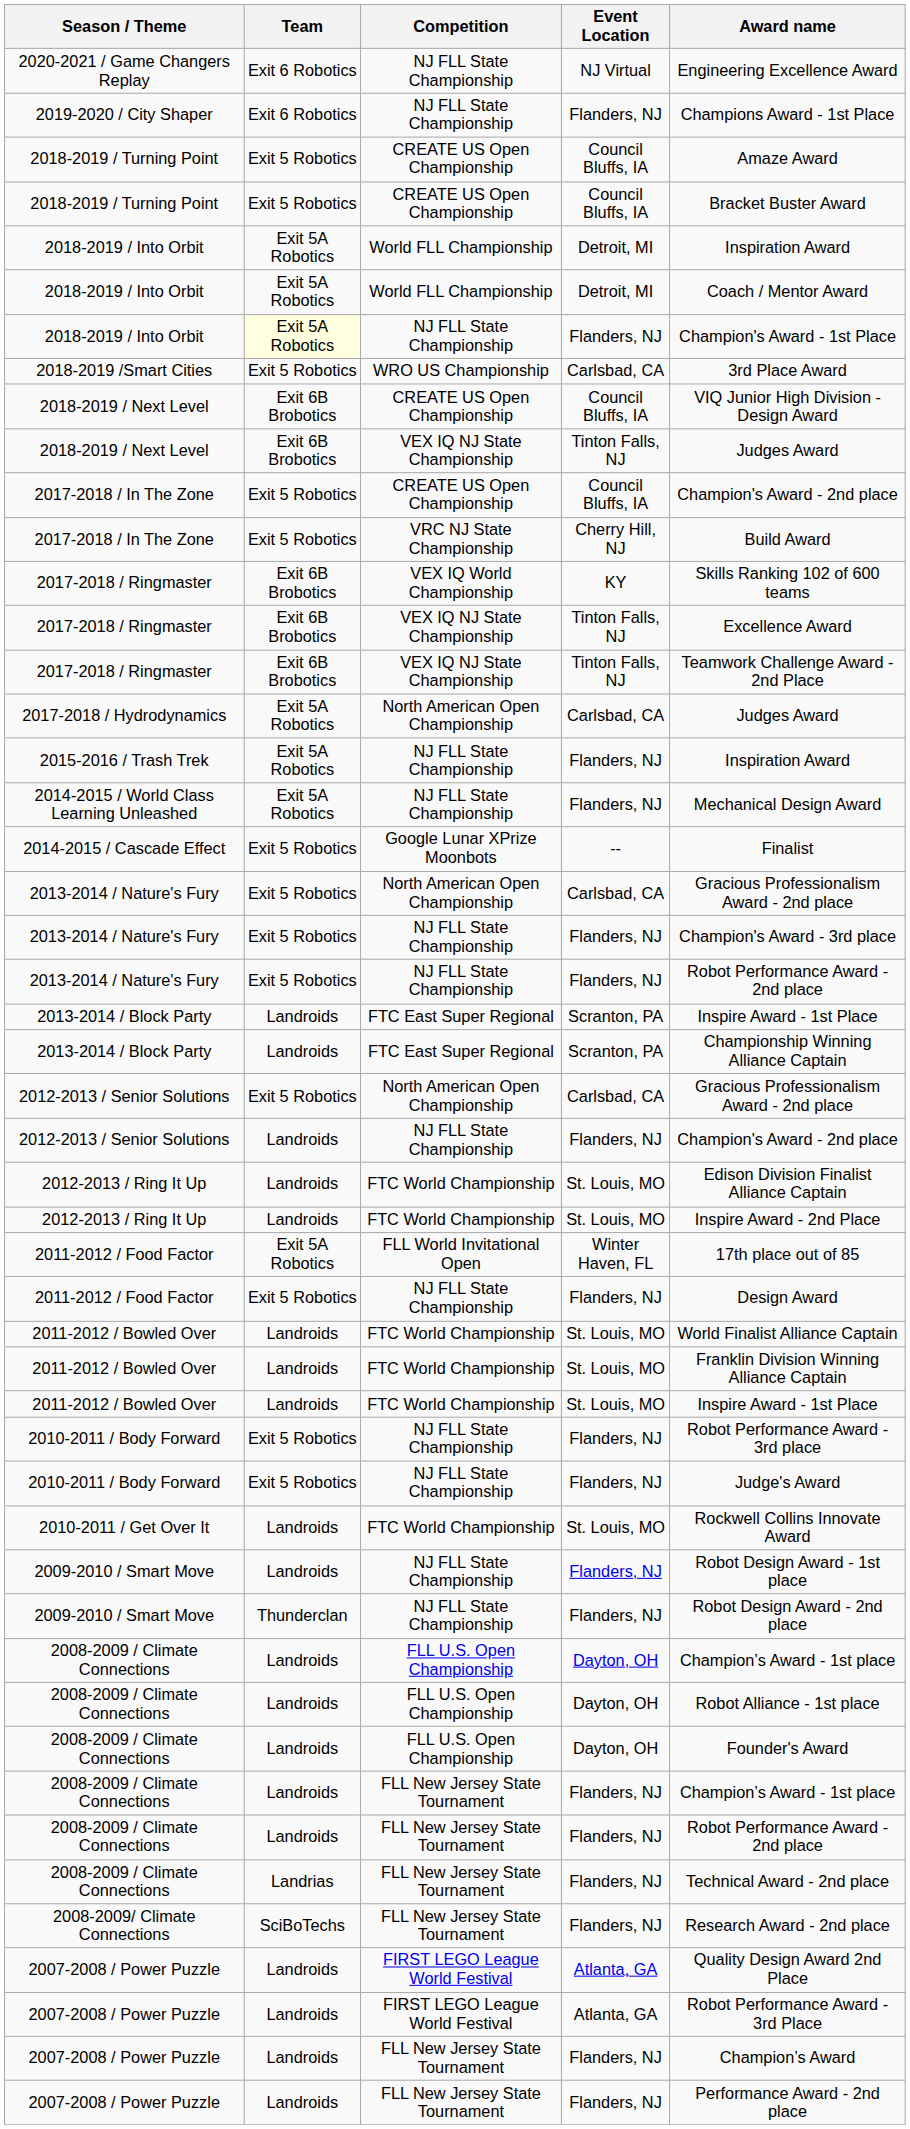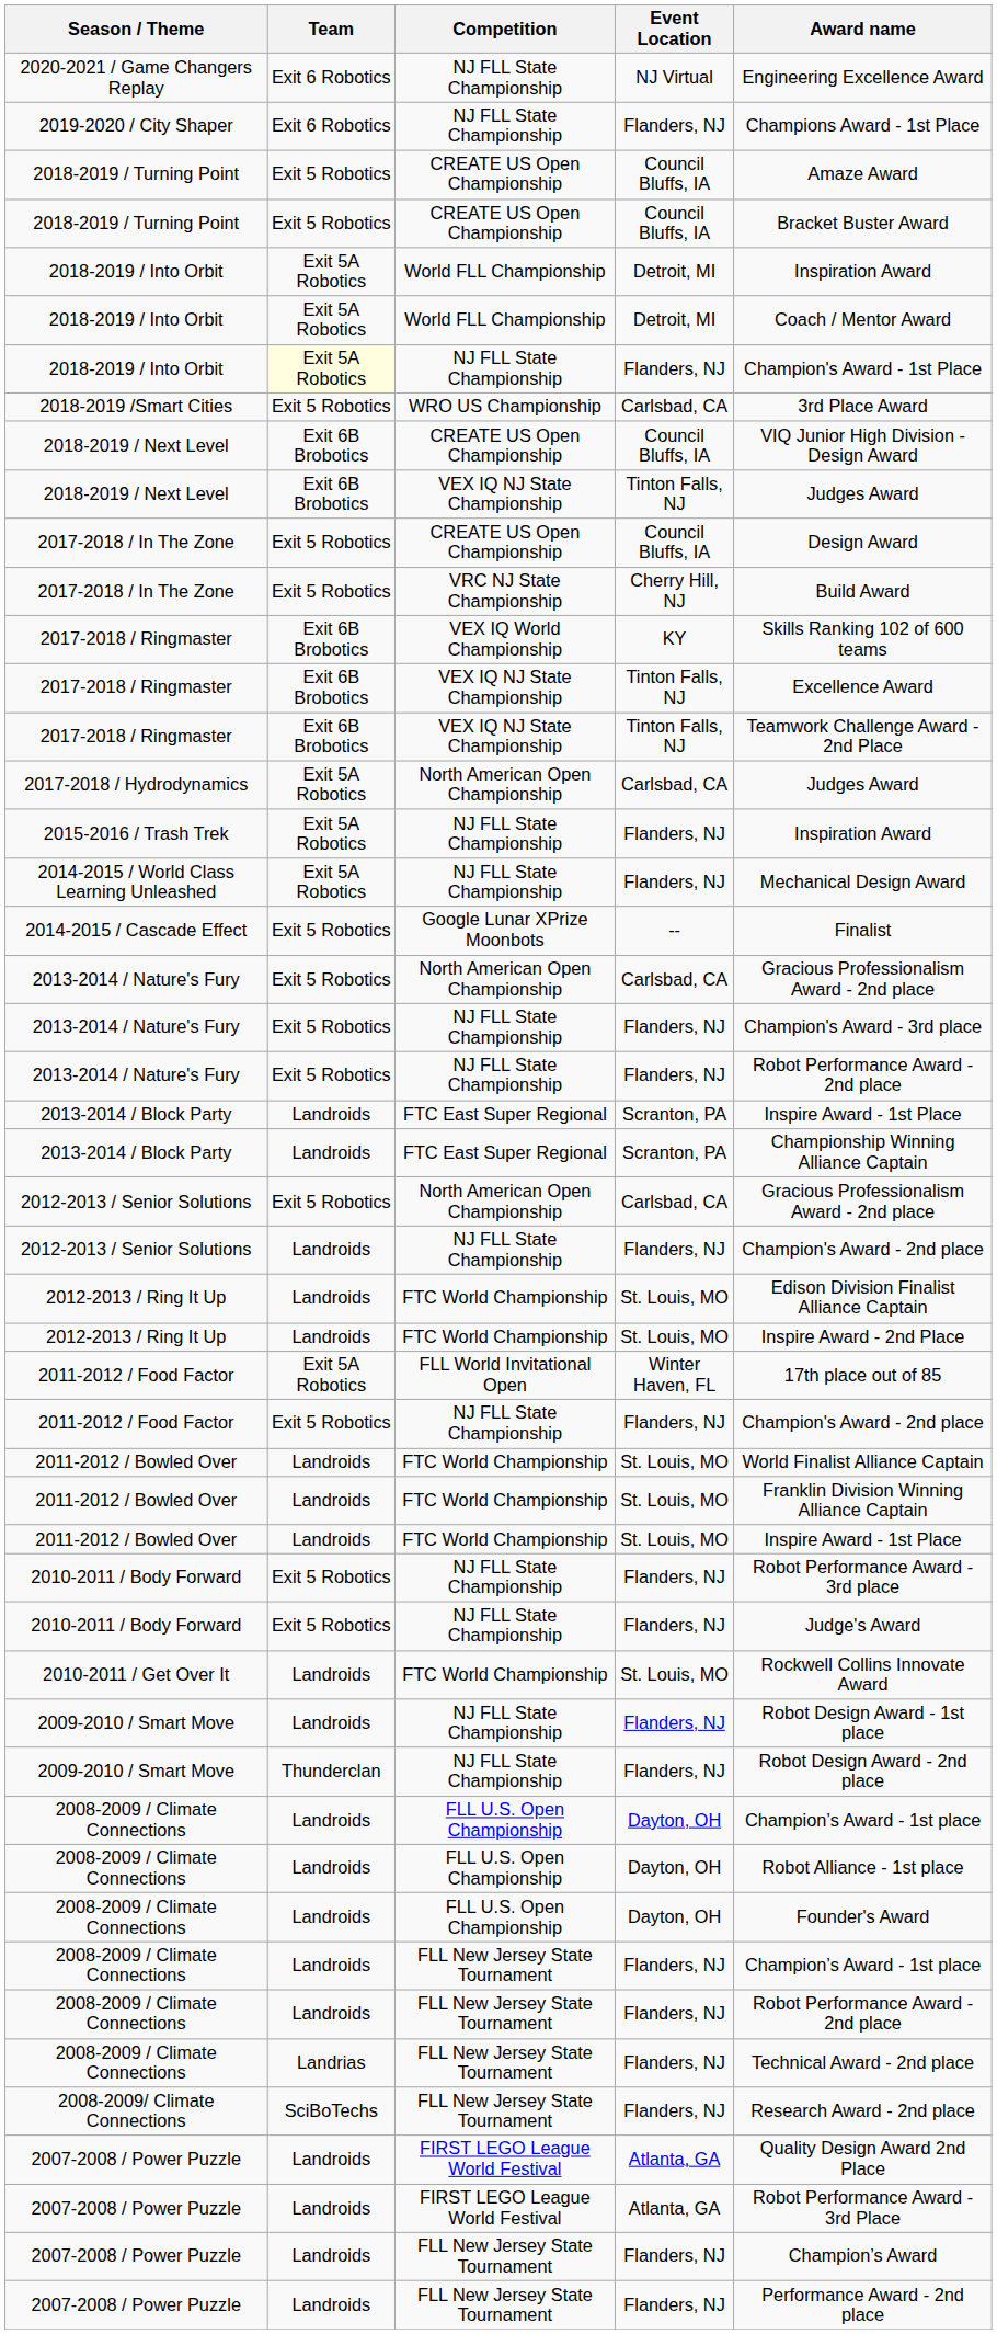 <table class="wikitable" width="100%">
 <tr>
 <th>Season / Theme</th>
 <th>Team</th>
 <th>Competition</th>
 <th>Event Location</th>
 <th>Award name</th>
 </tr>
 <tr>
 <td align="center">2020-2021 / Game Changers Replay</td>
 <td align="center">Exit 6 Robotics</td>
 <td align="center">NJ FLL State Championship</td>
 <td align="center">NJ Virtual</td>
 <td align="center">Engineering Excellence Award</td>
 </tr>
 <tr>
 <td align="center">2019-2020 / City Shaper</td>
 <td align="center">Exit 6 Robotics</td>
 <td align="center">NJ FLL State Championship</td>
 <td align="center">Flanders, NJ</td>
 <td align="center">Champions Award - 1st Place</td>
 </tr>
 <tr>
 <td align="center">2018-2019 / Turning Point</td>
 <td align="center">Exit 5 Robotics</td>
 <td align="center">CREATE US Open Championship</td>
 <td align="center">Council Bluffs, IA</td>
 <td align="center">Amaze Award</td>
 </tr>
 <tr>
 <td align="center">2018-2019 / Turning Point</td>
 <td align="center">Exit 5 Robotics</td>
 <td align="center">CREATE US Open Championship</td>
 <td align="center">Council Bluffs, IA</td>
 <td align="center">Bracket Buster Award</td>
 </tr>
 <tr>
 <td align="center">2018-2019 / Into Orbit</td>
 <td align="center">Exit 5A Robotics</td>
 <td align="center">World FLL Championship</td>
 <td align="center">Detroit, MI</td>
 <td align="center">Inspiration Award</td>
 </tr>
 <tr>
 <td align="center">2018-2019 / Into Orbit</td>
 <td align="center">Exit 5A Robotics</td>
 <td align="center">World FLL Championship</td>
 <td align="center">Detroit, MI</td>
 <td align="center">Coach / Mentor Award</td>
 </tr>
 <tr>
 <td align="center">2018-2019 / Into Orbit</td>
 <td align="center" style="background: lightyellow;">Exit 5A Robotics</td>
 <td align="center">NJ FLL State Championship</td>
 <td align="center">Flanders, NJ</td>
 <td align="center">Champion's Award - 1st Place</td>
 </tr>
 <tr>
 <td align="center">2018-2019 /Smart Cities</td>
 <td align="center">Exit 5 Robotics</td>
 <td align="center">WRO US Championship</td>
 <td align="center">Carlsbad, CA</td>
 <td align="center">3rd Place Award</td>
 </tr>
 <tr>
 <td align="center">2018-2019 / Next Level</td>
 <td align="center">Exit 6B Brobotics</td>
 <td align="center">CREATE US Open Championship</td>
 <td align="center">Council Bluffs, IA</td>
 <td align="center">VIQ Junior High Division - Design Award<br></td>
 </tr>
 <tr>
 <td align="center">2018-2019 / Next Level</td>
 <td align="center">Exit 6B Brobotics</td>
 <td align="center">VEX IQ NJ State Championship</td>
 <td align="center">Tinton Falls, NJ</td>
 <td align="center">Judges Award</td>
 </tr>
 <tr>
 <td align="center">2017-2018 / In The Zone</td>
 <td align="center">Exit 5 Robotics</td>
 <td align="center">CREATE US Open Championship</td>
 <td align="center">Council Bluffs, IA</td>
-<td align="center">Champion's Award - 2nd place</td>
+<td align="center">Design Award</td>
 </tr>
 <tr>
 <td align="center">2017-2018 / In The Zone</td>
 <td align="center">Exit 5 Robotics</td>
 <td align="center">VRC NJ State Championship</td>
 <td align="center">Cherry Hill, NJ</td>
 <td align="center">Build Award</td>
 </tr>
 <tr>
 <td align="center">2017-2018 / Ringmaster</td>
 <td align="center">Exit 6B Brobotics</td>
 <td align="center">VEX IQ World Championship</td>
 <td align="center">KY</td>
 <td align="center">Skills Ranking 102 of 600 teams</td>
 </tr>
 <tr>
 <td align="center">2017-2018 / Ringmaster</td>
 <td align="center">Exit 6B Brobotics</td>
 <td align="center">VEX IQ NJ State Championship</td>
 <td align="center">Tinton Falls, NJ</td>
 <td align="center">Excellence Award</td>
 </tr>
 <tr>
 <td align="center">2017-2018 / Ringmaster</td>
 <td align="center">Exit 6B Brobotics</td>
 <td align="center">VEX IQ NJ State Championship</td>
 <td align="center">Tinton Falls, NJ</td>
 <td align="center">Teamwork Challenge Award - 2nd Place</td>
 </tr>
 <tr>
 <td align="center">2017-2018 / Hydrodynamics</td>
 <td align="center">Exit 5A Robotics</td>
 <td align="center">North American Open Championship</td>
 <td align="center">Carlsbad, CA</td>
 <td align="center">Judges Award</td>
 </tr>
 <tr>
 <td align="center">2015-2016 / Trash Trek</td>
 <td align="center">Exit 5A Robotics</td>
 <td align="center">NJ FLL State Championship</td>
 <td align="center">Flanders, NJ</td>
 <td align="center">Inspiration Award</td>
 </tr>
 <tr>
 <td align="center">2014-2015 / World Class Learning Unleashed</td>
 <td align="center">Exit 5A Robotics</td>
 <td align="center">NJ FLL State Championship</td>
 <td align="center">Flanders, NJ</td>
 <td align="center">Mechanical Design Award</td>
 </tr>
 <tr>
 <td align="center">2014-2015 / Cascade Effect</td>
 <td align="center">Exit 5 Robotics</td>
 <td align="center">Google Lunar XPrize Moonbots</td>
 <td align="center">--</td>
 <td align="center">Finalist</td>
 </tr>
 <tr>
 <td align="center">2013-2014 / Nature's Fury</td>
 <td align="center">Exit 5 Robotics</td>
 <td align="center">North American Open Championship</td>
 <td align="center">Carlsbad, CA</td>
 <td align="center">Gracious Professionalism Award - 2nd place</td>
 </tr>
 <tr>
 <td align="center">2013-2014 / Nature's Fury</td>
 <td align="center">Exit 5 Robotics</td>
 <td align="center">NJ FLL State Championship</td>
 <td align="center">Flanders, NJ</td>
 <td align="center">Champion's Award - 3rd place</td>
 </tr>
 <tr>
 <td align="center">2013-2014 / Nature's Fury</td>
 <td align="center">Exit 5 Robotics</td>
 <td align="center">NJ FLL State Championship</td>
 <td align="center">Flanders, NJ</td>
 <td align="center">Robot Performance Award - 2nd place</td>
 </tr>
 <tr>
 <td align="center">2013-2014 / Block Party</td>
 <td align="center">Landroids</td>
 <td align="center">FTC East Super Regional</td>
 <td align="center">Scranton, PA</td>
 <td align="center">Inspire Award - 1st Place</td>
 </tr>
 <tr>
 <td align="center">2013-2014 / Block Party</td>
 <td align="center">Landroids</td>
 <td align="center">FTC East Super Regional</td>
 <td align="center">Scranton, PA</td>
 <td align="center">Championship Winning Alliance Captain</td>
 </tr>
 <tr>
 <td align="center">2012-2013 / Senior Solutions</td>
 <td align="center">Exit 5 Robotics</td>
 <td align="center">North American Open Championship</td>
 <td align="center">Carlsbad, CA</td>
 <td align="center">Gracious Professionalism Award - 2nd place</td>
 </tr>
 <tr>
 <td align="center">2012-2013 / Senior Solutions</td>
 <td align="center">Landroids</td>
 <td align="center">NJ FLL State Championship</td>
 <td align="center">Flanders, NJ</td>
 <td align="center">Champion's Award - 2nd place</td>
 </tr>
 <tr>
 <td align="center">2012-2013 / Ring It Up</td>
 <td align="center">Landroids</td>
 <td align="center">FTC World Championship</td>
 <td align="center">St. Louis, MO</td>
 <td align="center">Edison Division Finalist Alliance Captain</td>
 </tr>
 <tr>
 <td align="center">2012-2013 / Ring It Up</td>
 <td align="center">Landroids</td>
 <td align="center">FTC World Championship</td>
 <td align="center">St. Louis, MO</td>
 <td align="center">Inspire Award - 2nd Place</td>
 </tr>
 <tr>
 <td align="center">2011-2012 / Food Factor</td>
 <td align="center">Exit 5A Robotics</td>
 <td align="center">FLL World Invitational Open</td>
 <td align="center">Winter Haven, FL</td>
 <td align="center">17th place out of 85</td>
 </tr>
 <tr>
 <td align="center">2011-2012 / Food Factor</td>
 <td align="center">Exit 5 Robotics</td>
 <td align="center">NJ FLL State Championship</td>
 <td align="center">Flanders, NJ</td>
-<td align="center">Design Award</td>
+<td align="center">Champion's Award - 2nd place</td>
 </tr>
 <tr>
 <td align="center">2011-2012 / Bowled Over</td>
 <td align="center">Landroids</td>
 <td align="center">FTC World Championship</td>
 <td align="center">St. Louis, MO</td>
 <td align="center">World Finalist Alliance Captain</td>
 </tr>
 <tr>
 <td align="center">2011-2012 / Bowled Over</td>
 <td align="center">Landroids</td>
 <td align="center">FTC World Championship</td>
 <td align="center">St. Louis, MO</td>
 <td align="center">Franklin Division Winning Alliance Captain</td>
 </tr>
 <tr>
 <td align="center">2011-2012 / Bowled Over</td>
 <td align="center">Landroids</td>
 <td align="center">FTC World Championship</td>
 <td align="center">St. Louis, MO</td>
 <td align="center">Inspire Award - 1st Place</td>
 </tr>
 <tr>
 <td align="center">2010-2011 / Body Forward</td>
 <td align="center">Exit 5 Robotics</td>
 <td align="center">NJ FLL State Championship</td>
 <td align="center">Flanders, NJ</td>
 <td align="center">Robot Performance Award - 3rd place</td>
 </tr>
 <tr>
 <td align="center">2010-2011 / Body Forward</td>
 <td align="center">Exit 5 Robotics</td>
 <td align="center">NJ FLL State Championship</td>
 <td align="center">Flanders, NJ</td>
 <td align="center">Judge's Award</td>
 </tr>
 <tr>
 <td align="center">2010-2011 / Get Over It</td>
 <td align="center">Landroids</td>
 <td align="center">FTC World Championship</td>
 <td align="center">St. Louis, MO</td>
 <td align="center">Rockwell Collins Innovate Award</td>
 </tr>
 <tr>
 <td align="center">2009-2010 / Smart Move</td>
 <td align="center">Landroids</td>
 <td align="center">NJ FLL State Championship</td>
 <td align="center"><a href='#'>Flanders, NJ</a></td>
 <td align="center">Robot Design Award - 1st place</td>
 </tr>
 <tr>
 <td align="center">2009-2010 / Smart Move</td>
 <td align="center">Thunderclan</td>
 <td align="center">NJ FLL State Championship</td>
 <td align="center">Flanders, NJ</td>
 <td align="center">Robot Design Award - 2nd place</td>
 </tr>
 <tr>
 <td align="center">2008-2009 / Climate Connections</td>
 <td align="center">Landroids</td>
 <td align="center"><a href='#'>FLL U.S. Open Championship</a></td>
 <td align="center"><a href='#'>Dayton, OH</a></td>
 <td align="center">Champion’s Award - 1st place</td>
 </tr>
 <tr>
 <td align="center">2008-2009 / Climate Connections</td>
 <td align="center">Landroids</td>
 <td align="center">FLL U.S. Open Championship</td>
 <td align="center">Dayton, OH</td>
 <td align="center">Robot Alliance - 1st place</td>
 </tr>
 <tr>
 <td align="center">2008-2009 / Climate Connections</td>
 <td align="center">Landroids</td>
 <td align="center">FLL U.S. Open Championship</td>
 <td align="center">Dayton, OH</td>
 <td align="center">Founder's Award</td>
 </tr>
 <tr>
 <td align="center">2008-2009 / Climate Connections</td>
 <td align="center">Landroids</td>
 <td align="center">FLL New Jersey State Tournament</td>
 <td align="center">Flanders, NJ</td>
 <td align="center">Champion’s Award - 1st place</td>
 </tr>
 <tr>
 <td align="center">2008-2009 / Climate Connections</td>
 <td align="center">Landroids</td>
 <td align="center">FLL New Jersey State Tournament</td>
 <td align="center">Flanders, NJ</td>
 <td align="center">Robot Performance Award - 2nd place</td>
 </tr>
 <tr>
 <td align="center">2008-2009 / Climate Connections</td>
 <td align="center">Landrias</td>
 <td align="center">FLL New Jersey State Tournament</td>
 <td align="center">Flanders, NJ</td>
 <td align="center">Technical Award - 2nd place</td>
 </tr>
 <tr>
 <td align="center">2008-2009/  Climate Connections</td>
 <td align="center">SciBoTechs</td>
 <td align="center">FLL New Jersey State Tournament</td>
 <td align="center">Flanders, NJ</td>
 <td align="center">Research Award - 2nd place</td>
 </tr>
 <tr>
 <td align="center">2007-2008 / Power Puzzle</td>
 <td align="center">Landroids</td>
 <td align="center"><a href='#'>FIRST LEGO League World Festival</a></td>
 <td align="center"><a href='#'>Atlanta, GA</a></td>
 <td align="center">Quality Design Award 2nd Place</td>
 </tr>
 <tr>
 <td align="center">2007-2008 / Power Puzzle</td>
 <td align="center">Landroids</td>
 <td align="center">FIRST LEGO League World Festival</td>
 <td align="center">Atlanta, GA</td>
 <td align="center">Robot Performance Award - 3rd Place</td>
 </tr>
 <tr>
 <td align="center">2007-2008 / Power Puzzle</td>
 <td align="center">Landroids</td>
 <td align="center">FLL New Jersey State Tournament</td>
 <td align="center">Flanders, NJ</td>
 <td align="center">Champion’s Award</td>
 </tr>
 <tr>
 <td align="center">2007-2008 / Power Puzzle</td>
 <td align="center">Landroids</td>
 <td align="center">FLL New Jersey State Tournament</td>
 <td align="center">Flanders, NJ</td>
 <td align="center">Performance Award - 2nd place</td>
 </tr>
 <tr>
 </tr>
 </table>
